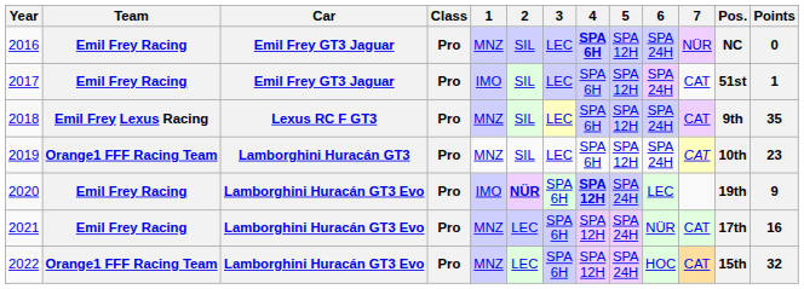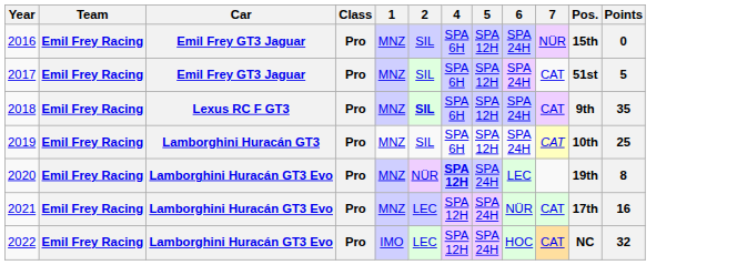 <table class="wikitable" border="1" style="text-align:center; font-size:85%;">
 <tr>
 <th>Year</th>
 <th>Team</th>
 <th>Car</th>
 <th>Class</th>
 <th>1</th>
 <th>2</th>
-<th>3</th>
 <th>4</th>
 <th>5</th>
 <th>6</th>
 <th>7</th>
 <th>Pos.</th>
 <th>Points</th>
 </tr>
 <tr>
 <td><a href='#'>2016</a></td>
 <th nowrap><a href='#'>Emil Frey Racing</a></th>
 <th nowrap><a href='#'>Emil Frey GT3 Jaguar</a></th>
 <th>Pro</th>
 <td style="background:#CFCFFF;"><a href='#'>MNZ</a><br></td>
 <td style="background:#CFCFFF;"><a href='#'>SIL</a><br></td>
-<td style="background:#CFCFFF;"><a href='#'>LEC</a><br></td>
-<td style="background:#CFCFFF;"><strong><a href='#'>SPA<br>6H</a><br></strong></td>
+<td style="background:#CFCFFF;"><a href='#'>SPA<br>6H</a><br></td>
 <td style="background:#CFCFFF;"><a href='#'>SPA<br>12H</a><br></td>
 <td style="background:#CFCFFF;"><a href='#'>SPA<br>24H</a><br></td>
 <td style="background:#EFCFFF;"><a href='#'>NÜR</a><br></td>
-<th>NC</th>
+<th>15th</th>
 <th>0</th>
 </tr>
 <tr>
 <td><a href='#'>2017</a></td>
 <th nowrap><a href='#'>Emil Frey Racing</a></th>
 <th nowrap><a href='#'>Emil Frey GT3 Jaguar</a></th>
 <th>Pro</th>
-<td style="background:#CFCFFF;"><a href='#'>IMO</a><br></td>
+<td style="background:#CFCFFF;"><a href='#'>MNZ</a><br></td>
 <td style="background:#DFFFDF;"><a href='#'>SIL</a><br></td>
-<td style="background:#CFCFFF;"><a href='#'>LEC</a><br></td>
 <td style="background:#CFCFFF;"><a href='#'>SPA<br>6H</a><br></td>
 <td style="background:#CFCFFF;"><a href='#'>SPA<br>12H</a><br></td>
 <td style="background:#EFCFFF;"><a href='#'>SPA<br>24H</a><br></td>
 <td style="background:#;"><a href='#'>CAT</a></td>
 <th>51st</th>
-<th>1</th>
+<th>5</th>
 </tr>
 <tr>
 <td><a href='#'>2018</a></td>
-<th nowrap><a href='#'>Emil Frey</a> <a href='#'>Lexus</a> Racing</th>
+<th nowrap><a href='#'>Emil Frey Racing</a></th>
 <th nowrap><a href='#'>Lexus RC F GT3</a></th>
 <th>Pro</th>
 <td style="background:#CFCFFF;"><a href='#'>MNZ</a><br></td>
-<td style="background:#DFFFDF;"><a href='#'>SIL</a><br></td>
-<td style="background:#FFFFBF;"><a href='#'>LEC</a><br></td>
+<td style="background:#DFFFDF;"><strong><a href='#'>SIL</a><br></strong></td>
 <td style="background:#CFCFFF;"><a href='#'>SPA<br>6H</a><br></td>
 <td style="background:#CFCFFF;"><a href='#'>SPA<br>12H</a><br></td>
 <td style="background:#CFCFFF;"><a href='#'>SPA<br>24H</a><br></td>
 <td style="background:#EFCFFF;"><a href='#'>CAT</a><br></td>
 <th>9th</th>
 <th>35</th>
 </tr>
 <tr>
 <td><a href='#'>2019</a></td>
-<th nowrap><a href='#'>Orange1 FFF Racing Team</a></th>
+<th nowrap><a href='#'>Emil Frey Racing</a></th>
 <th nowrap><a href='#'>Lamborghini Huracán GT3</a></th>
 <th>Pro</th>
 <td style="background:#;"><a href='#'>MNZ</a></td>
 <td style="background:#;"><a href='#'>SIL</a></td>
-<td style="background:#;"><a href='#'>LEC</a></td>
 <td style="background:#;"><a href='#'>SPA<br>6H</a></td>
 <td style="background:#;"><a href='#'>SPA<br>12H</a></td>
 <td style="background:#;"><a href='#'>SPA<br>24H</a></td>
 <td style="background:#FFFFBF;"><em><a href='#'>CAT</a></em><br></td>
 <th>10th</th>
-<th>23</th>
+<th>25</th>
 </tr>
 <tr>
 <td><a href='#'>2020</a></td>
 <th nowrap><a href='#'>Emil Frey Racing</a></th>
 <th nowrap><a href='#'>Lamborghini Huracán GT3 Evo</a></th>
 <th>Pro</th>
-<td style="background:#CFCFFF;"><a href='#'>IMO</a><br></td>
-<td style="background:#EFCFFF;"><strong><a href='#'>NÜR</a><br></strong></td>
-<td style="background:#DFFFDF;"><a href='#'>SPA<br>6H</a><br></td>
+<td style="background:#CFCFFF;"><a href='#'>MNZ</a><br></td>
+<td style="background:#EFCFFF;"><a href='#'>NÜR</a><br></td>
 <td style="background:#CFCFFF;"><strong><a href='#'>SPA<br>12H</a><br></strong></td>
 <td style="background:#CFCFFF;"><a href='#'>SPA<br>24H</a><br></td>
 <td style="background:#DFFFDF;"><a href='#'>LEC</a><br></td>
 <td></td>
 <th>19th</th>
-<th>9</th>
+<th>8</th>
 </tr>
 <tr>
 <td><a href='#'>2021</a></td>
 <th nowrap><a href='#'>Emil Frey Racing</a></th>
 <th nowrap><a href='#'>Lamborghini Huracán GT3 Evo</a></th>
 <th>Pro</th>
 <td style="background:#CFCFFF;"><a href='#'>MNZ</a><br></td>
 <td style="background:#CFCFFF;"><a href='#'>LEC</a><br></td>
-<td style="background:#CFCFFF;"><a href='#'>SPA<br>6H</a><br></td>
 <td style="background:#EFCFFF;"><a href='#'>SPA<br>12H</a><br></td>
 <td style="background:#EFCFFF;"><a href='#'>SPA<br>24H</a><br></td>
 <td style="background:#DFFFDF;"><a href='#'>NÜR</a><br></td>
 <td style="background:#DFFFDF;"><a href='#'>CAT</a><br></td>
 <th>17th</th>
 <th>16</th>
 </tr>
 <tr>
 <td><a href='#'>2022</a></td>
-<th nowrap><a href='#'>Orange1 FFF Racing Team</a></th>
+<th nowrap><a href='#'>Emil Frey Racing</a></th>
 <th nowrap><a href='#'>Lamborghini Huracán GT3 Evo</a></th>
 <th>Pro</th>
-<td style="background:#CFCFFF;"><a href='#'>MNZ</a><br></td>
+<td style="background:#CFCFFF;"><a href='#'>IMO</a><br></td>
 <td style="background:#DFFFDF;"><a href='#'>LEC</a><br></td>
-<td style="background:#CFCFFF;"><a href='#'>SPA<br>6H</a><br></td>
 <td style="background:#EFCFFF;"><a href='#'>SPA<br>12H</a><br></td>
 <td style="background:#EFCFFF;"><a href='#'>SPA<br>24H</a><br></td>
 <td style="background:#DFFFDF;"><a href='#'>HOC</a><br></td>
 <td style="background:#FFDF9F;"><a href='#'>CAT</a><br></td>
-<th>15th</th>
+<th>NC</th>
 <th>32</th>
 </tr>
 </table>
